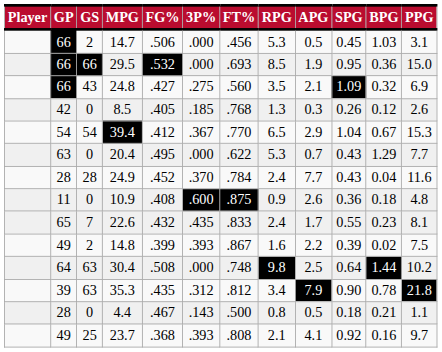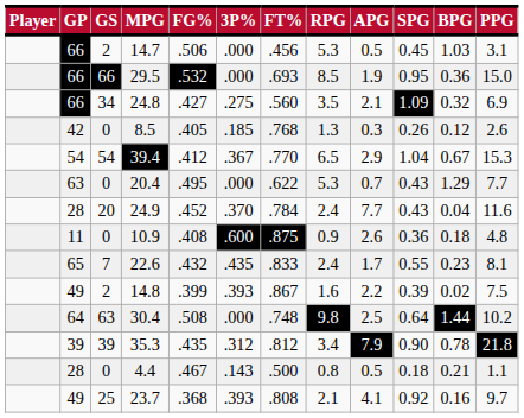 <table class="wikitable sortable" style="text-align:right;">
 <tr>
 <th style="background:#BA0C2F; color:#FFFFFF; border-top:#010101 3px solid; border-bottom:#010101 3px solid;">Player</th>
 <th style="background:#BA0C2F; color:#FFFFFF; border-top:#010101 3px solid; border-bottom:#010101 3px solid;">GP</th>
 <th style="background:#BA0C2F; color:#FFFFFF; border-top:#010101 3px solid; border-bottom:#010101 3px solid;">GS</th>
 <th style="background:#BA0C2F; color:#FFFFFF; border-top:#010101 3px solid; border-bottom:#010101 3px solid;">MPG</th>
 <th style="background:#BA0C2F; color:#FFFFFF; border-top:#010101 3px solid; border-bottom:#010101 3px solid;">FG%</th>
 <th style="background:#BA0C2F; color:#FFFFFF; border-top:#010101 3px solid; border-bottom:#010101 3px solid;">3P%</th>
 <th style="background:#BA0C2F; color:#FFFFFF; border-top:#010101 3px solid; border-bottom:#010101 3px solid;">FT%</th>
 <th style="background:#BA0C2F; color:#FFFFFF; border-top:#010101 3px solid; border-bottom:#010101 3px solid;">RPG</th>
 <th style="background:#BA0C2F; color:#FFFFFF; border-top:#010101 3px solid; border-bottom:#010101 3px solid;">APG</th>
 <th style="background:#BA0C2F; color:#FFFFFF; border-top:#010101 3px solid; border-bottom:#010101 3px solid;">SPG</th>
 <th style="background:#BA0C2F; color:#FFFFFF; border-top:#010101 3px solid; border-bottom:#010101 3px solid;">BPG</th>
 <th style="background:#BA0C2F; color:#FFFFFF; border-top:#010101 3px solid; border-bottom:#010101 3px solid;">PPG</th>
 </tr>
 <tr style="text-align:center;" bgcolor="">
 <td></td>
 <td style="background:black;color:white;">66</td>
 <td>2</td>
 <td>14.7</td>
 <td>.506</td>
 <td>.000</td>
 <td>.456</td>
 <td>5.3</td>
 <td>0.5</td>
 <td>0.45</td>
 <td>1.03</td>
 <td>3.1</td>
 </tr>
 <tr style="text-align:center; background:#f0f0f0;">
 <td></td>
 <td style="background:black;color:white;">66</td>
 <td style="background:black;color:white;">66</td>
 <td>29.5</td>
 <td style="background:black;color:white;">.532</td>
 <td>.000</td>
 <td>.693</td>
 <td>8.5</td>
 <td>1.9</td>
 <td>0.95</td>
 <td>0.36</td>
 <td>15.0</td>
 </tr>
 <tr style="text-align:center;" bgcolor="">
 <td></td>
 <td style="background:black;color:white;">66</td>
-<td>43</td>
+<td>34</td>
 <td>24.8</td>
 <td>.427</td>
 <td>.275</td>
 <td>.560</td>
 <td>3.5</td>
 <td>2.1</td>
 <td style="background:black;color:white;">1.09</td>
 <td>0.32</td>
 <td>6.9</td>
 </tr>
 <tr style="text-align:center; background:#f0f0f0;">
 <td></td>
 <td>42</td>
 <td>0</td>
 <td>8.5</td>
 <td>.405</td>
 <td>.185</td>
 <td>.768</td>
 <td>1.3</td>
 <td>0.3</td>
 <td>0.26</td>
 <td>0.12</td>
 <td>2.6</td>
 </tr>
 <tr style="text-align:center;" bgcolor="">
 <td></td>
 <td>54</td>
 <td>54</td>
 <td style="background:black;color:white;">39.4</td>
 <td>.412</td>
 <td>.367</td>
 <td>.770</td>
 <td>6.5</td>
 <td>2.9</td>
 <td>1.04</td>
 <td>0.67</td>
 <td>15.3</td>
 </tr>
 <tr style="text-align:center; background:#f0f0f0;">
 <td></td>
 <td>63</td>
 <td>0</td>
 <td>20.4</td>
 <td>.495</td>
 <td>.000</td>
 <td>.622</td>
 <td>5.3</td>
 <td>0.7</td>
 <td>0.43</td>
 <td>1.29</td>
 <td>7.7</td>
 </tr>
 <tr style="text-align:center;" bgcolor="">
 <td></td>
 <td>28</td>
-<td>28</td>
+<td>20</td>
 <td>24.9</td>
 <td>.452</td>
 <td>.370</td>
 <td>.784</td>
 <td>2.4</td>
 <td>7.7</td>
 <td>0.43</td>
 <td>0.04</td>
 <td>11.6</td>
 </tr>
 <tr style="text-align:center; background:#f0f0f0;">
 <td></td>
 <td>11</td>
 <td>0</td>
 <td>10.9</td>
 <td>.408</td>
 <td style="background:black;color:white;">.600</td>
 <td style="background:black;color:white;">.875</td>
 <td>0.9</td>
 <td>2.6</td>
 <td>0.36</td>
 <td>0.18</td>
 <td>4.8</td>
 </tr>
 <tr style="text-align:center; background:#f0f0f0;">
 <td></td>
 <td>65</td>
 <td>7</td>
 <td>22.6</td>
 <td>.432</td>
 <td>.435</td>
 <td>.833</td>
 <td>2.4</td>
 <td>1.7</td>
 <td>0.55</td>
 <td>0.23</td>
 <td>8.1</td>
 </tr>
 <tr style="text-align:center;" bgcolor="">
 <td></td>
 <td>49</td>
 <td>2</td>
 <td>14.8</td>
 <td>.399</td>
 <td>.393</td>
 <td>.867</td>
 <td>1.6</td>
 <td>2.2</td>
 <td>0.39</td>
 <td>0.02</td>
 <td>7.5</td>
 </tr>
 <tr style="text-align:center; background:#f0f0f0;">
 <td></td>
 <td>64</td>
 <td>63</td>
 <td>30.4</td>
 <td>.508</td>
 <td>.000</td>
 <td>.748</td>
 <td style="background:black;color:white;">9.8</td>
 <td>2.5</td>
 <td>0.64</td>
 <td style="background:black;color:white;">1.44</td>
 <td>10.2</td>
 </tr>
 <tr style="text-align:center;" bgcolor="">
 <td></td>
 <td>39</td>
-<td>63</td>
+<td>39</td>
 <td>35.3</td>
 <td>.435</td>
 <td>.312</td>
 <td>.812</td>
 <td>3.4</td>
 <td style="background:black;color:white;">7.9</td>
 <td>0.90</td>
 <td>0.78</td>
 <td style="background:black;color:white;">21.8</td>
 </tr>
 <tr style="text-align:center; background:#f0f0f0;">
 <td></td>
 <td>28</td>
 <td>0</td>
 <td>4.4</td>
 <td>.467</td>
 <td>.143</td>
 <td>.500</td>
 <td>0.8</td>
 <td>0.5</td>
 <td>0.18</td>
 <td>0.21</td>
 <td>1.1</td>
 </tr>
 <tr style="text-align:center;" bgcolor="">
 <td></td>
 <td>49</td>
 <td>25</td>
 <td>23.7</td>
 <td>.368</td>
 <td>.393</td>
 <td>.808</td>
 <td>2.1</td>
 <td>4.1</td>
 <td>0.92</td>
 <td>0.16</td>
 <td>9.7</td>
 </tr>
 </table>
